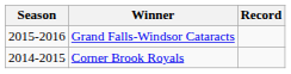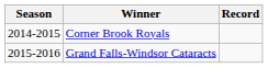 <table class="wikitable">
 <tr - align="center"  bgcolor="#dddddd">
 <th>Season</th>
 <th>Winner</th>
 <th>Record</th>
 </tr>
 <tr>
+<td>2014-2015</td>
+<td><a href='#'>Corner Brook Royals</a></td>
+<td></td>
+</tr>
+<tr>
 <td>2015-2016</td>
 <td><a href='#'>Grand Falls-Windsor Cataracts</a></td>
 <td></td>
 </tr>
-<tr>
-<td>2014-2015</td>
-<td><a href='#'>Corner Brook Royals</a></td>
-<td></td>
-</tr>
 </table>
